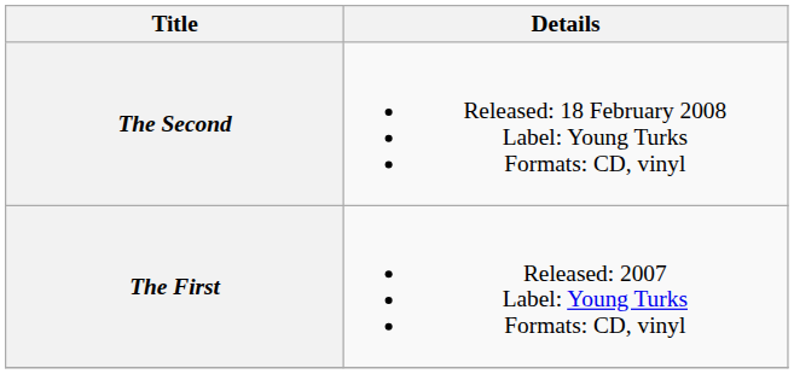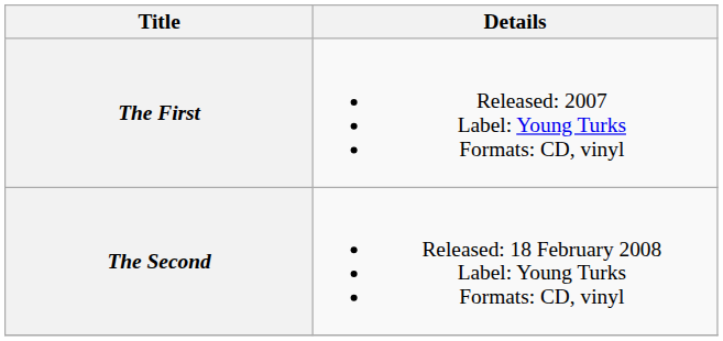 <table class="wikitable plainrowheaders" style="text-align:center;">
 <tr>
 <th scope="col" style="width:14em;">Title</th>
 <th scope="col" style="width:18.5em;">Details</th>
 </tr>
 <tr>
+<th scope="row"><em>The First</em></th>
+<td><br><ul><li>Released: 2007</li><li>Label: <a href='#'>Young Turks</a></li><li>Formats: CD, vinyl</li></ul></td>
+</tr>
+<tr>
 <th scope="row"><em>The Second</em></th>
 <td><br><ul><li>Released: 18 February 2008</li><li>Label: Young Turks</li><li>Formats: CD, vinyl</li></ul></td>
 </tr>
 <tr>
-<th scope="row"><em>The First</em></th>
-<td><br><ul><li>Released: 2007</li><li>Label: <a href='#'>Young Turks</a></li><li>Formats: CD, vinyl</li></ul></td>
-</tr>
-<tr>
 </tr>
 </table>
